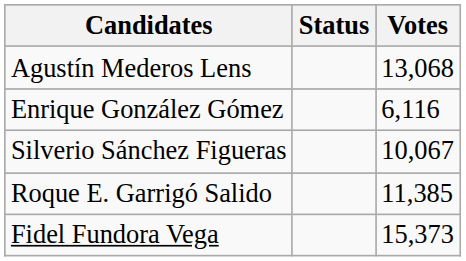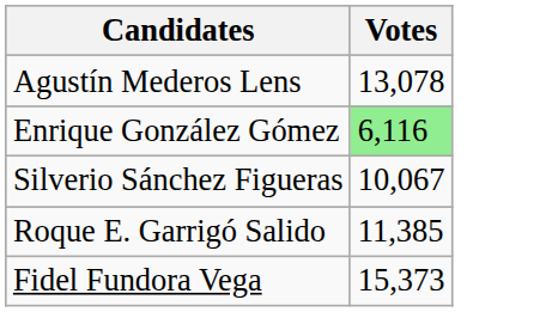 <table class="wikitable sortable">
 <tr>
 <th>Candidates</th>
-<th>Status</th>
 <th>Votes</th>
 </tr>
 <tr>
 <td>Agustín Mederos Lens</td>
-<td></td>
-<td>13,068</td>
+<td>13,078</td>
 </tr>
 <tr>
 <td>Enrique González Gómez</td>
-<td></td>
-<td>6,116</td>
+<td style="background: lightgreen;">6,116</td>
 </tr>
 <tr>
 <td>Silverio Sánchez Figueras</td>
-<td></td>
 <td>10,067</td>
 </tr>
 <tr>
 <td>Roque E. Garrigó Salido</td>
-<td></td>
 <td>11,385</td>
 </tr>
 <tr>
 <td><u>Fidel Fundora Vega</u></td>
-<td></td>
 <td>15,373</td>
 </tr>
 </table>
